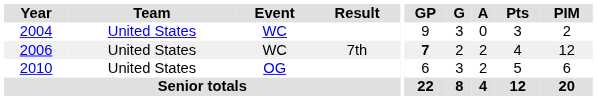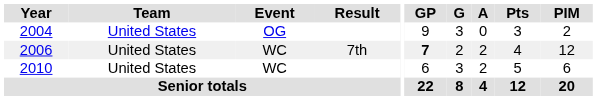 <table border="0" cellpadding="1" cellspacing="0" ID="Table3" style="text-align:center; width:40em">
 <tr ALIGN="center" bgcolor="#e0e0e0">
 <th>Year</th>
 <th>Team</th>
 <th>Event</th>
 <th>Result</th>
 <th rowspan="99" bgcolor="#ffffff"></th>
 <th>GP</th>
 <th>G</th>
 <th>A</th>
 <th>Pts</th>
 <th>PIM</th>
 </tr>
 <tr>
 <td><a href='#'>2004</a></td>
 <td><a href='#'>United States</a></td>
-<td><a href='#'>WC</a></td>
+<td><a href='#'>OG</a></td>
 <td></td>
 <td>9</td>
 <td>3</td>
 <td>0</td>
 <td>3</td>
 <td>2</td>
 </tr>
 <tr bgcolor="#f0f0f0">
 <td><a href='#'>2006</a></td>
 <td>United States</td>
 <td>WC</td>
 <td>7th</td>
 <td><strong>7</strong></td>
 <td>2</td>
 <td>2</td>
 <td>4</td>
 <td>12</td>
 </tr>
 <tr>
 <td><a href='#'>2010</a></td>
 <td>United States</td>
-<td><a href='#'>OG</a></td>
+<td>WC</td>
 <td></td>
 <td>6</td>
 <td>3</td>
 <td>2</td>
 <td>5</td>
 <td>6</td>
 </tr>
 <tr bgcolor="#e0e0e0">
 <th colspan="4">Senior totals</th>
 <th>22</th>
 <th>8</th>
 <th>4</th>
 <th>12</th>
 <th>20</th>
 </tr>
 </table>
